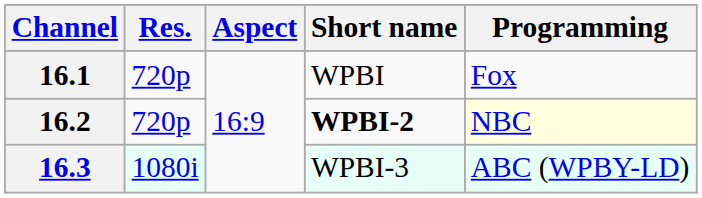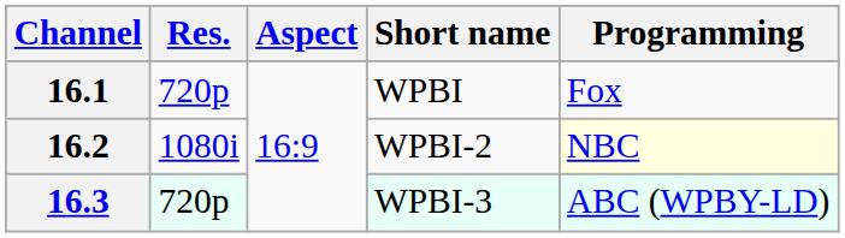 <table class="wikitable">
 <tr>
 <th><a href='#'>Channel</a></th>
 <th><a href='#'>Res.</a></th>
 <th><a href='#'>Aspect</a></th>
 <th>Short name</th>
 <th>Programming</th>
 </tr>
 <tr>
 <th scope = "row">16.1</th>
 <td><a href='#'>720p</a></td>
 <td rowspan="3"><a href='#'>16:9</a></td>
 <td>WPBI</td>
 <td><a href='#'>Fox</a></td>
 </tr>
 <tr>
 <th scope = "row">16.2</th>
-<td><a href='#'>720p</a></td>
-<td><strong>WPBI-2</strong></td>
+<td><a href='#'>1080i</a></td>
+<td>WPBI-2</td>
 <td style="background: lightyellow;"><a href='#'>NBC</a></td>
 </tr>
 <tr style="background-color: #E6FFF7;">
 <th scope = "row"><a href='#'>16.3</a></th>
-<td><a href='#'>1080i</a></td>
+<td>720p</td>
 <td>WPBI-3</td>
 <td><a href='#'>ABC</a> (<a href='#'>WPBY-LD</a>)</td>
 </tr>
 </table>
